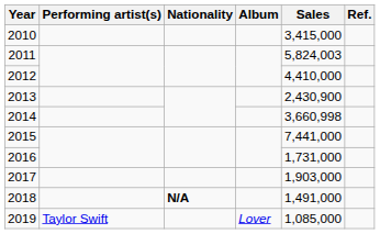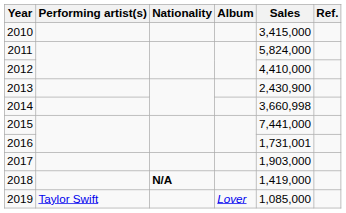 <table class="wikitable sortable">
 <tr>
 <th>Year</th>
 <th>Performing artist(s)</th>
 <th>Nationality</th>
 <th>Album</th>
 <th>Sales</th>
 <th class=unsortable>Ref.</th>
 </tr>
 <tr>
 <td style="text-align:center;">2010</td>
 <td></td>
 <td></td>
 <td></td>
 <td>3,415,000</td>
 <td style="text-align:center;"></td>
 </tr>
 <tr>
 <td style="text-align:center;">2011</td>
 <td rowspan="2"></td>
 <td rowspan="2"></td>
 <td rowspan="2"></td>
-<td>5,824,003</td>
+<td>5,824,000</td>
 <td style="text-align:center;"></td>
 </tr>
 <tr>
 <td style="text-align:center;">2012</td>
 <td>4,410,000</td>
 <td style="text-align:center;"></td>
 </tr>
 <tr>
 <td style="text-align:center;">2013</td>
 <td></td>
 <td rowspan="2"></td>
 <td></td>
 <td>2,430,900</td>
 <td style="text-align:center;"></td>
 </tr>
 <tr>
 <td style="text-align:center;">2014</td>
 <td></td>
 <td></td>
 <td>3,660,998</td>
 <td style="text-align:center;"></td>
 </tr>
 <tr>
 <td style="text-align:center;">2015</td>
 <td rowspan="2"></td>
 <td rowspan="2"></td>
 <td rowspan="2"></td>
 <td>7,441,000</td>
 <td style="text-align:center;"></td>
 </tr>
 <tr>
 <td style="text-align:center;">2016</td>
-<td>1,731,000</td>
+<td>1,731,001</td>
 <td style="text-align:center;"></td>
 </tr>
 <tr>
 <td style="text-align:center;">2017</td>
 <td></td>
 <td></td>
 <td></td>
 <td>1,903,000</td>
 <td style="text-align:center;"></td>
 </tr>
 <tr>
 <td style="text-align:center;">2018</td>
 <td></td>
 <td><strong>N/A</strong></td>
 <td></td>
-<td>1,491,000</td>
+<td>1,419,000</td>
 <td style="text-align:center;"></td>
 </tr>
 <tr>
 <td style="text-align:center;">2019</td>
 <td><a href='#'>Taylor Swift</a></td>
 <td></td>
 <td><em><a href='#'>Lover</a></em></td>
 <td>1,085,000</td>
 <td style="text-align:center;"></td>
 </tr>
 </table>
